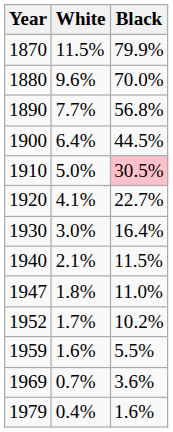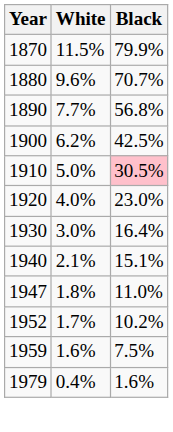 <table class="wikitable">
 <tr>
 <th>Year</th>
 <th>White</th>
 <th>Black</th>
 </tr>
 <tr>
 <td>1870</td>
 <td>11.5%</td>
 <td>79.9%</td>
 </tr>
 <tr>
 <td>1880</td>
 <td>9.6%</td>
-<td>70.0%</td>
+<td>70.7%</td>
 </tr>
 <tr>
 <td>1890</td>
 <td>7.7%</td>
 <td>56.8%</td>
 </tr>
 <tr>
 <td>1900</td>
-<td>6.4%</td>
-<td>44.5%</td>
+<td>6.2%</td>
+<td>42.5%</td>
 </tr>
 <tr>
 <td>1910</td>
 <td>5.0%</td>
 <td style="background: pink;">30.5%</td>
 </tr>
 <tr>
 <td>1920</td>
-<td>4.1%</td>
-<td>22.7%</td>
+<td>4.0%</td>
+<td>23.0%</td>
 </tr>
 <tr>
 <td>1930</td>
 <td>3.0%</td>
 <td>16.4%</td>
 </tr>
 <tr>
 <td>1940</td>
 <td>2.1%</td>
-<td>11.5%</td>
+<td>15.1%</td>
 </tr>
 <tr>
 <td>1947</td>
 <td>1.8%</td>
 <td>11.0%</td>
 </tr>
 <tr>
 <td>1952</td>
 <td>1.7%</td>
 <td>10.2%</td>
 </tr>
 <tr>
 <td>1959</td>
 <td>1.6%</td>
-<td>5.5%</td>
-</tr>
-<tr>
-<td>1969</td>
-<td>0.7%</td>
-<td>3.6%</td>
+<td>7.5%</td>
 </tr>
 <tr>
 <td>1979</td>
 <td>0.4%</td>
 <td>1.6%</td>
 </tr>
 </table>
